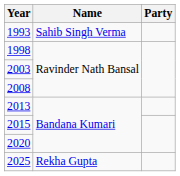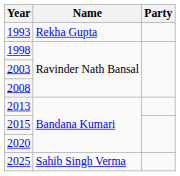 <table class="wikitable">
 <tr>
 <th>Year</th>
 <th>Name</th>
 <th colspan=2>Party</th>
 </tr>
 <tr>
 <td><a href='#'>1993</a></td>
-<td><a href='#'>Sahib Singh Verma</a></td>
+<td><a href='#'>Rekha Gupta</a></td>
 <td></td>
 </tr>
 <tr>
 <td><a href='#'>1998</a></td>
 <td rowspan="3">Ravinder Nath Bansal</td>
 </tr>
 <tr>
 <td><a href='#'>2003</a></td>
 </tr>
 <tr>
 <td><a href='#'>2008</a></td>
 </tr>
 <tr>
 <td><a href='#'>2013</a></td>
 <td rowspan="3"><a href='#'>Bandana Kumari</a></td>
 <td></td>
 </tr>
 <tr>
 <td><a href='#'>2015</a></td>
 </tr>
 <tr>
 <td><a href='#'>2020</a></td>
 </tr>
 <tr>
 <td><a href='#'>2025</a></td>
-<td><a href='#'>Rekha Gupta</a></td>
+<td><a href='#'>Sahib Singh Verma</a></td>
 <td></td>
 </tr>
 </table>
